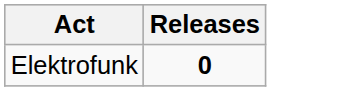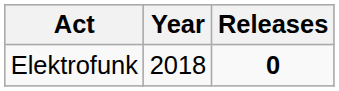 <table class="wikitable sortable">
 <tr>
 <th>Act</th>
+<th>Year</th>
 <th>Releases</th>
 </tr>
 <tr>
 <td>Elektrofunk</td>
+<td style="text-align:center;">2018</td>
 <td style="text-align:center;"><strong>0</strong></td>
 </tr>
 </table>
